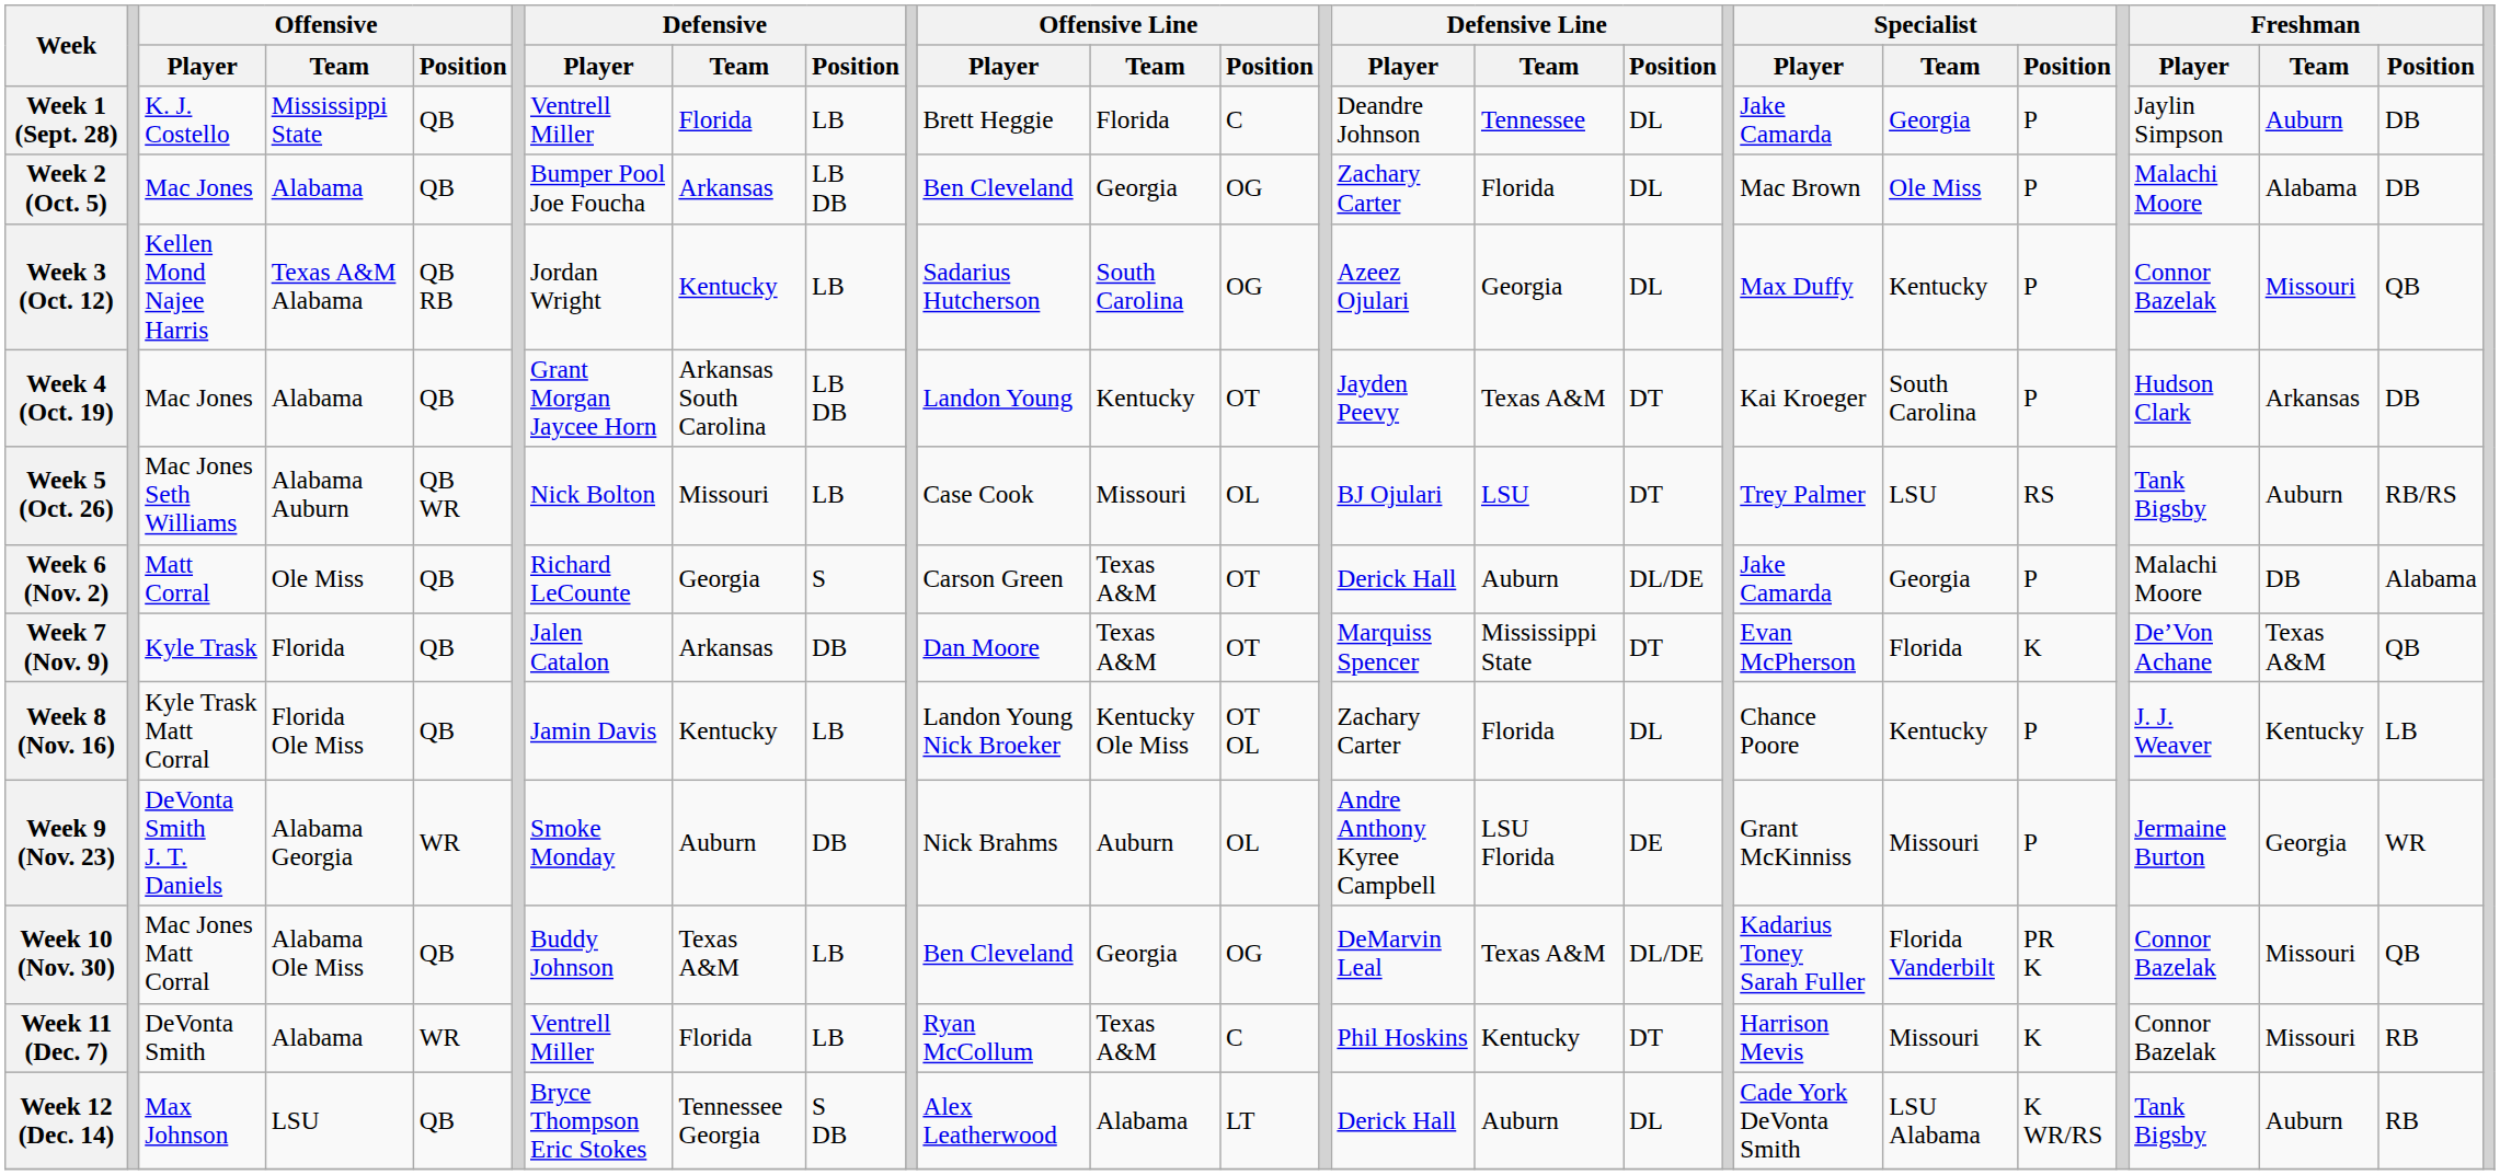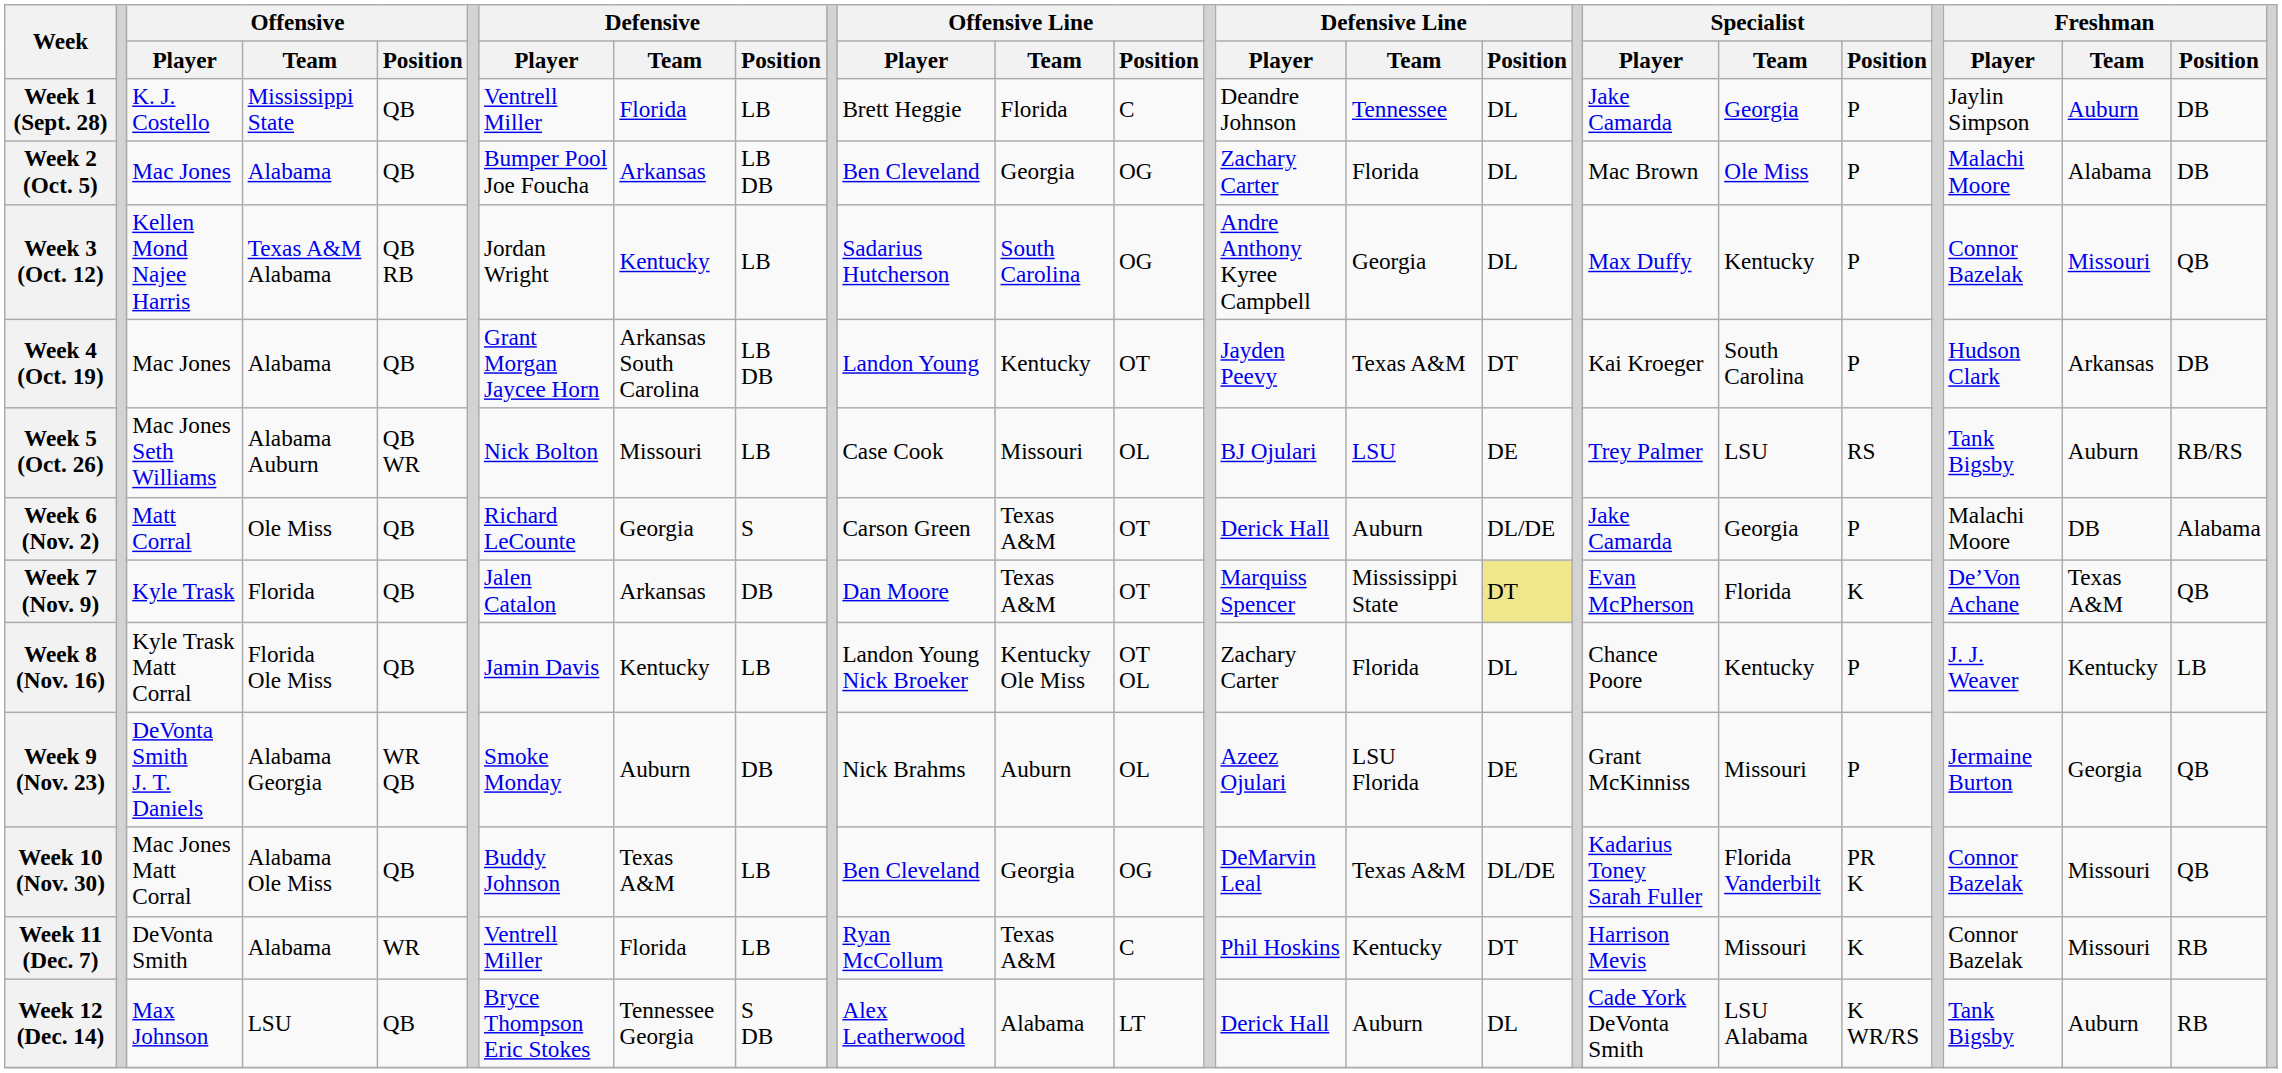 <table class="wikitable" border="1">
 <tr>
 <th rowspan="2">Week</th>
 <th rowSpan="15" style="background-color:lightgrey;"></th>
 <th colspan="3">Offensive</th>
 <th rowSpan="15" style="background-color:lightgrey;"></th>
 <th colspan="3">Defensive</th>
 <th rowSpan="15" style="background-color:lightgrey;"></th>
 <th colspan="3">Offensive Line</th>
 <th rowSpan="15" style="background-color:lightgrey;"></th>
 <th colspan="3">Defensive Line</th>
 <th rowSpan="15" style="background-color:lightgrey;"></th>
 <th colspan="3">Specialist</th>
 <th rowSpan="15" style="background-color:lightgrey;"></th>
 <th colspan="3">Freshman</th>
 <th rowSpan="15" style="background-color:lightgrey;"></th>
 </tr>
 <tr>
 <th>Player</th>
 <th>Team</th>
 <th>Position</th>
 <th>Player</th>
 <th>Team</th>
 <th>Position</th>
 <th>Player</th>
 <th>Team</th>
 <th>Position</th>
 <th>Player</th>
 <th>Team</th>
 <th>Position</th>
 <th>Player</th>
 <th>Team</th>
 <th>Position</th>
 <th>Player</th>
 <th>Team</th>
 <th>Position</th>
 </tr>
 <tr>
 <th>Week 1 (Sept. 28)</th>
 <td><a href='#'>K. J. Costello</a></td>
 <td><a href='#'>Mississippi State</a></td>
 <td>QB</td>
 <td><a href='#'>Ventrell Miller</a></td>
 <td><a href='#'>Florida</a></td>
 <td>LB</td>
 <td>Brett Heggie</td>
 <td>Florida</td>
 <td>C</td>
 <td>Deandre Johnson</td>
 <td><a href='#'>Tennessee</a></td>
 <td>DL</td>
 <td><a href='#'>Jake Camarda</a></td>
 <td><a href='#'>Georgia</a></td>
 <td>P</td>
 <td>Jaylin Simpson</td>
 <td><a href='#'>Auburn</a></td>
 <td>DB</td>
 </tr>
 <tr>
 <th>Week 2 (Oct. 5)</th>
 <td><a href='#'>Mac Jones</a></td>
 <td><a href='#'>Alabama</a></td>
 <td>QB</td>
 <td><a href='#'>Bumper Pool</a><br>Joe Foucha</td>
 <td><a href='#'>Arkansas</a></td>
 <td>LB<br>DB</td>
 <td><a href='#'>Ben Cleveland</a></td>
 <td>Georgia</td>
 <td>OG</td>
 <td><a href='#'>Zachary Carter</a></td>
 <td>Florida</td>
 <td>DL</td>
 <td>Mac Brown</td>
 <td><a href='#'>Ole Miss</a></td>
 <td>P</td>
 <td><a href='#'>Malachi Moore</a></td>
 <td>Alabama</td>
 <td>DB</td>
 </tr>
 <tr>
 <th>Week 3 (Oct. 12)</th>
 <td><a href='#'>Kellen Mond</a><br><a href='#'>Najee Harris</a></td>
 <td><a href='#'>Texas A&M</a><br>Alabama</td>
 <td>QB<br>RB</td>
 <td>Jordan Wright</td>
 <td><a href='#'>Kentucky</a></td>
 <td>LB</td>
 <td><a href='#'>Sadarius Hutcherson</a></td>
 <td><a href='#'>South Carolina</a></td>
 <td>OG</td>
-<td><a href='#'>Azeez Ojulari</a></td>
+<td><a href='#'>Andre Anthony</a><br>Kyree Campbell</td>
 <td>Georgia</td>
 <td>DL</td>
 <td><a href='#'>Max Duffy</a></td>
 <td>Kentucky</td>
 <td>P</td>
 <td><a href='#'>Connor Bazelak</a></td>
 <td><a href='#'>Missouri</a></td>
 <td>QB</td>
 </tr>
 <tr>
 <th>Week 4 (Oct. 19)</th>
 <td>Mac Jones</td>
 <td>Alabama</td>
 <td>QB</td>
 <td><a href='#'>Grant Morgan</a><br><a href='#'>Jaycee Horn</a></td>
 <td>Arkansas<br>South Carolina</td>
 <td>LB<br>DB</td>
 <td><a href='#'>Landon Young</a></td>
 <td>Kentucky</td>
 <td>OT</td>
 <td><a href='#'>Jayden Peevy</a></td>
 <td>Texas A&M</td>
 <td>DT</td>
 <td>Kai Kroeger</td>
 <td>South Carolina</td>
 <td>P</td>
 <td><a href='#'>Hudson Clark</a></td>
 <td>Arkansas</td>
 <td>DB</td>
 </tr>
 <tr>
 <th>Week 5 (Oct. 26)</th>
 <td>Mac Jones<br><a href='#'>Seth Williams</a></td>
 <td>Alabama<br>Auburn</td>
 <td>QB<br>WR</td>
 <td><a href='#'>Nick Bolton</a></td>
 <td>Missouri</td>
 <td>LB</td>
 <td>Case Cook</td>
 <td>Missouri</td>
 <td>OL</td>
 <td><a href='#'>BJ Ojulari</a></td>
 <td><a href='#'>LSU</a></td>
-<td>DT</td>
+<td>DE</td>
 <td><a href='#'>Trey Palmer</a></td>
 <td>LSU</td>
 <td>RS</td>
 <td><a href='#'>Tank Bigsby</a></td>
 <td>Auburn</td>
 <td>RB/RS</td>
 </tr>
 <tr>
 <th>Week 6 (Nov. 2)</th>
 <td><a href='#'>Matt Corral</a></td>
 <td>Ole Miss</td>
 <td>QB</td>
 <td><a href='#'>Richard LeCounte</a></td>
 <td>Georgia</td>
 <td>S</td>
 <td>Carson Green</td>
 <td>Texas A&M</td>
 <td>OT</td>
 <td><a href='#'>Derick Hall</a></td>
 <td>Auburn</td>
 <td>DL/DE</td>
 <td><a href='#'>Jake Camarda</a></td>
 <td>Georgia</td>
 <td>P</td>
 <td>Malachi Moore</td>
 <td>DB</td>
 <td>Alabama</td>
 </tr>
 <tr>
 <th>Week 7 (Nov. 9)</th>
 <td><a href='#'>Kyle Trask</a></td>
 <td>Florida</td>
 <td>QB</td>
 <td><a href='#'>Jalen Catalon</a></td>
 <td>Arkansas</td>
 <td>DB</td>
 <td><a href='#'>Dan Moore</a></td>
 <td>Texas A&M</td>
 <td>OT</td>
 <td><a href='#'>Marquiss Spencer</a></td>
 <td>Mississippi State</td>
-<td>DT</td>
+<td style="background: khaki;">DT</td>
 <td><a href='#'>Evan McPherson</a></td>
 <td>Florida</td>
 <td>K</td>
 <td><a href='#'>De’Von Achane</a></td>
 <td>Texas A&M</td>
 <td>QB</td>
 </tr>
 <tr>
 <th>Week 8 (Nov. 16)</th>
 <td>Kyle Trask<br>Matt Corral</td>
 <td>Florida<br>Ole Miss</td>
 <td>QB</td>
 <td><a href='#'>Jamin Davis</a></td>
 <td>Kentucky</td>
 <td>LB</td>
 <td>Landon Young<br><a href='#'>Nick Broeker</a></td>
 <td>Kentucky<br>Ole Miss</td>
 <td>OT<br>OL</td>
 <td>Zachary Carter</td>
 <td>Florida</td>
 <td>DL</td>
 <td>Chance Poore</td>
 <td>Kentucky</td>
 <td>P</td>
 <td><a href='#'>J. J. Weaver</a></td>
 <td>Kentucky</td>
 <td>LB</td>
 </tr>
 <tr>
 <th>Week 9 (Nov. 23)</th>
 <td><a href='#'>DeVonta Smith</a><br><a href='#'>J. T. Daniels</a></td>
 <td>Alabama<br>Georgia</td>
-<td>WR</td>
+<td>WR<br>QB</td>
 <td><a href='#'>Smoke Monday</a></td>
 <td>Auburn</td>
 <td>DB</td>
 <td>Nick Brahms</td>
 <td>Auburn</td>
 <td>OL</td>
-<td><a href='#'>Andre Anthony</a><br>Kyree Campbell</td>
+<td><a href='#'>Azeez Ojulari</a></td>
 <td>LSU<br>Florida</td>
 <td>DE</td>
 <td>Grant McKinniss</td>
 <td>Missouri</td>
 <td>P</td>
 <td><a href='#'>Jermaine Burton</a></td>
 <td>Georgia</td>
-<td>WR</td>
+<td>QB</td>
 </tr>
 <tr>
 <th>Week 10 (Nov. 30)</th>
 <td>Mac Jones<br>Matt Corral</td>
 <td>Alabama<br>Ole Miss</td>
 <td>QB</td>
 <td><a href='#'>Buddy Johnson</a></td>
 <td>Texas A&M</td>
 <td>LB</td>
 <td><a href='#'>Ben Cleveland</a></td>
 <td>Georgia</td>
 <td>OG</td>
 <td><a href='#'>DeMarvin Leal</a></td>
 <td>Texas A&M</td>
 <td>DL/DE</td>
 <td><a href='#'>Kadarius Toney</a><br><a href='#'>Sarah Fuller</a></td>
 <td>Florida<br><a href='#'>Vanderbilt</a></td>
 <td>PR<br>K</td>
 <td><a href='#'>Connor Bazelak</a></td>
 <td>Missouri</td>
 <td>QB</td>
 </tr>
 <tr>
 <th>Week 11 (Dec. 7)</th>
 <td>DeVonta Smith</td>
 <td>Alabama</td>
 <td>WR</td>
 <td><a href='#'>Ventrell Miller</a></td>
 <td>Florida</td>
 <td>LB</td>
 <td><a href='#'>Ryan McCollum</a></td>
 <td>Texas A&M</td>
 <td>C</td>
 <td><a href='#'>Phil Hoskins</a></td>
 <td>Kentucky</td>
 <td>DT</td>
 <td><a href='#'>Harrison Mevis</a></td>
 <td>Missouri</td>
 <td>K</td>
 <td>Connor Bazelak</td>
 <td>Missouri</td>
 <td>RB</td>
 </tr>
 <tr>
 <th>Week 12 (Dec. 14)</th>
 <td><a href='#'>Max Johnson</a></td>
 <td>LSU</td>
 <td>QB</td>
 <td><a href='#'>Bryce Thompson</a><br><a href='#'>Eric Stokes</a></td>
 <td>Tennessee<br>Georgia</td>
 <td>S<br>DB</td>
 <td><a href='#'>Alex Leatherwood</a></td>
 <td>Alabama</td>
 <td>LT</td>
 <td><a href='#'>Derick Hall</a></td>
 <td>Auburn</td>
 <td>DL</td>
 <td><a href='#'>Cade York</a><br>DeVonta Smith</td>
 <td>LSU<br>Alabama</td>
 <td>K<br>WR/RS</td>
 <td><a href='#'>Tank Bigsby</a></td>
 <td>Auburn</td>
 <td>RB</td>
 </tr>
 <tr>
 </tr>
 </table>
